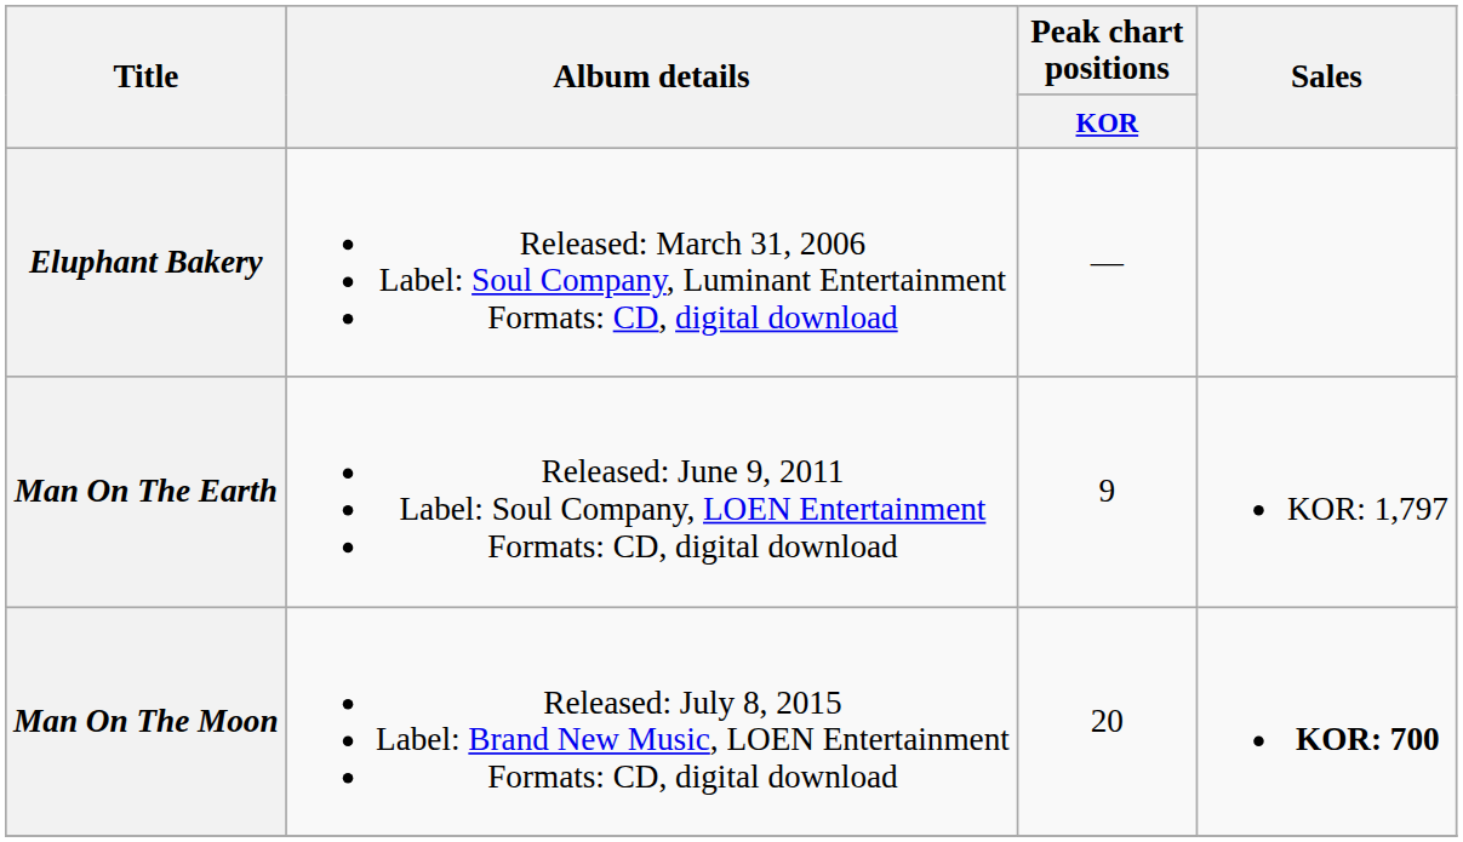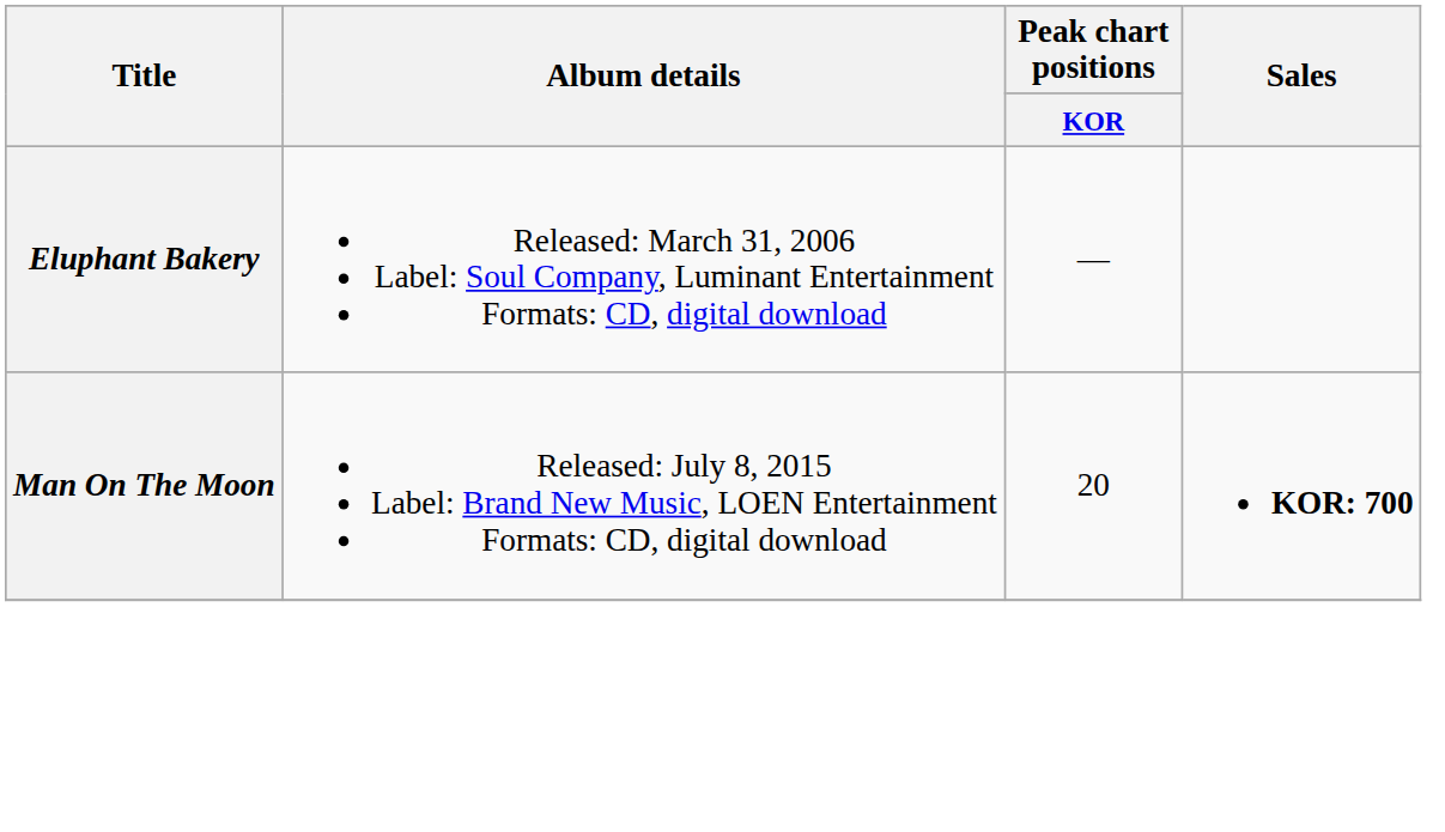 <table class="wikitable plainrowheaders" style="text-align:center;">
 <tr>
 <th rowspan="2" scope="col">Title</th>
 <th rowspan="2" scope="col">Album details</th>
 <th colspan="1" scope="col" style="width:5em;">Peak chart positions</th>
 <th rowspan="2" scope="col">Sales</th>
 </tr>
 <tr>
 <th><small><a href='#'>KOR</a></small><br></th>
 </tr>
 <tr>
 <th scope="row"><em>Eluphant Bakery</em></th>
 <td><br><ul><li>Released: March 31, 2006</li><li>Label: <a href='#'>Soul Company</a>, Luminant Entertainment</li><li>Formats: <a href='#'>CD</a>, <a href='#'>digital download</a></li></ul></td>
 <td>—</td>
 <td></td>
 </tr>
 <tr>
-<th scope="row"><em>Man On The Earth</em></th>
-<td><br><ul><li>Released: June 9, 2011</li><li>Label: Soul Company, <a href='#'>LOEN Entertainment</a></li><li>Formats: CD, digital download</li></ul></td>
-<td>9</td>
-<td><br><ul><li>KOR: 1,797</li></ul></td>
-</tr>
-<tr>
 <th scope="row"><em>Man On The Moon</em></th>
 <td><br><ul><li>Released: July 8, 2015</li><li>Label: <a href='#'>Brand New Music</a>, LOEN Entertainment</li><li>Formats: CD, digital download</li></ul></td>
 <td>20</td>
 <td><strong><br><ul><li>KOR: 700</li></ul></strong></td>
 </tr>
 <tr>
 </tr>
 </table>
